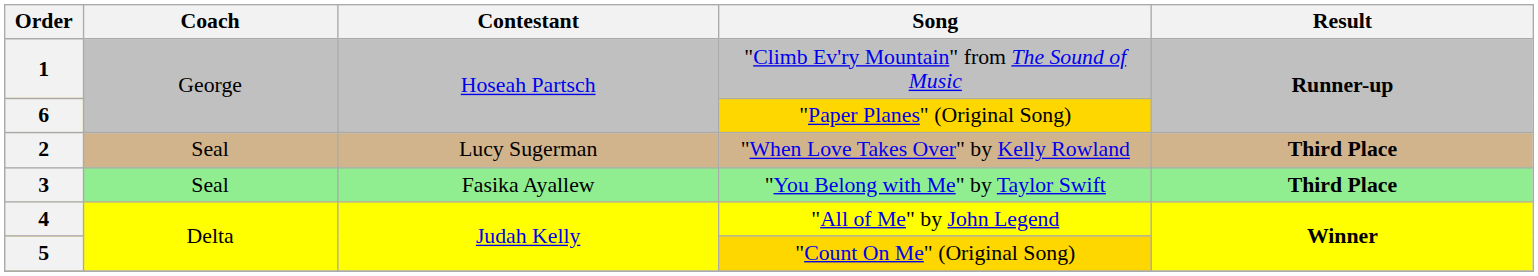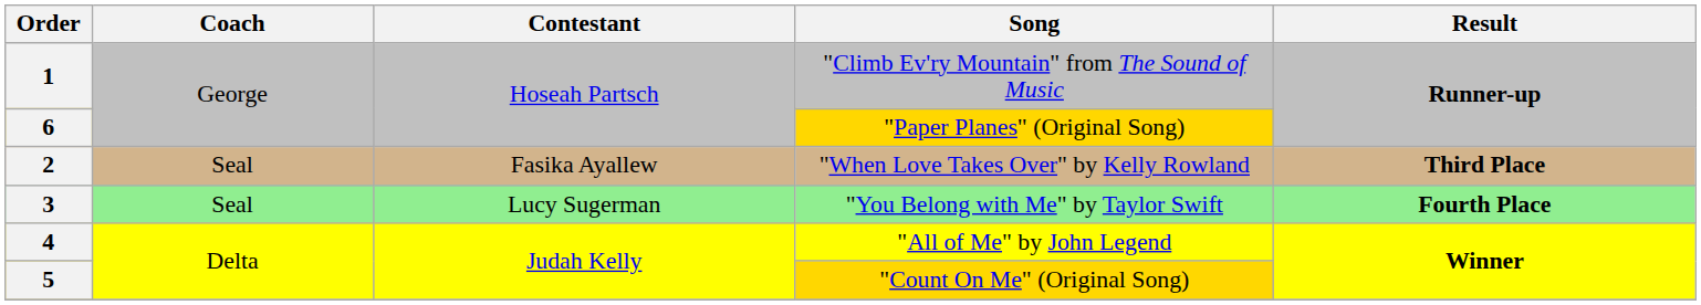 <table class="wikitable" style="text-align:center; width:89%;">
 <tr>
 <th width="1%">Order</th>
 <th width="10%">Coach</th>
 <th width="15%">Contestant</th>
 <th width="17%">Song</th>
 <th width="15%">Result</th>
 </tr>
 <tr bgcolor="silver">
 <th scope="row">1</th>
 <td rowspan="2">George</td>
 <td rowspan="2"><a href='#'>Hoseah Partsch</a></td>
 <td>"<a href='#'>Climb Ev'ry Mountain</a>" from <em><a href='#'>The Sound of Music</a></em></td>
 <td rowspan="2"><strong>Runner-up</strong></td>
 </tr>
 <tr bgcolor="gold">
 <th scope="row">6</th>
 <td>"<a href='#'>Paper Planes</a>" (Original Song)</td>
 </tr>
 <tr bgcolor="tan">
 <th scope="row">2</th>
 <td>Seal</td>
-<td>Lucy Sugerman</td>
+<td>Fasika Ayallew</td>
 <td>"<a href='#'>When Love Takes Over</a>" by <a href='#'>Kelly Rowland</a></td>
 <td><strong>Third Place</strong></td>
 </tr>
 <tr bgcolor="lightgreen">
 <th scope="row">3</th>
 <td>Seal</td>
-<td>Fasika Ayallew</td>
+<td>Lucy Sugerman</td>
 <td>"<a href='#'>You Belong with Me</a>" by <a href='#'>Taylor Swift</a></td>
-<td><strong>Third Place</strong></td>
+<td><strong>Fourth Place</strong></td>
 </tr>
 <tr bgcolor="yellow">
 <th scope="row">4</th>
 <td rowspan="2">Delta</td>
 <td rowspan="2"><a href='#'>Judah Kelly</a></td>
 <td>"<a href='#'>All of Me</a>" by <a href='#'>John Legend</a></td>
 <td rowspan="2"><strong>Winner</strong></td>
 </tr>
 <tr bgcolor="gold">
 <th scope="row">5</th>
 <td bgcolor="gold">"<a href='#'>Count On Me</a>" (Original Song)</td>
 </tr>
 <tr>
 </tr>
 </table>
